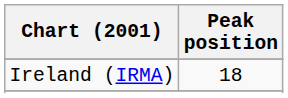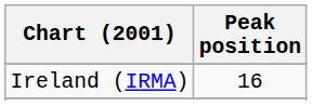 <table class="wikitable sortable">
 <tr>
 <th align="left">Chart (2001)</th>
 <th align="left">Peak<br>position</th>
 </tr>
 <tr>
 </tr>
 <tr>
 </tr>
 <tr>
 </tr>
 <tr>
 </tr>
 <tr>
 </tr>
 <tr>
 <td>Ireland (<a href='#'>IRMA</a>)</td>
-<td style="text-align:center;">18</td>
+<td style="text-align:center;">16</td>
 </tr>
 <tr>
 </tr>
 <tr>
 </tr>
 <tr>
 </tr>
 <tr>
 </tr>
 </table>
